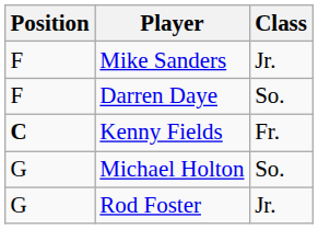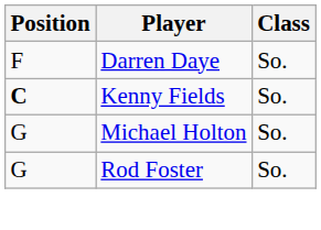 <table class="wikitable">
 <tr>
 <th>Position</th>
 <th>Player</th>
 <th>Class</th>
-</tr>
-<tr>
-<td>F</td>
-<td><a href='#'>Mike Sanders</a></td>
-<td>Jr.</td>
 </tr>
 <tr>
 <td>F</td>
 <td><a href='#'>Darren Daye</a></td>
 <td>So.</td>
 </tr>
 <tr>
 <td><strong>C</strong></td>
 <td><a href='#'>Kenny Fields</a></td>
-<td>Fr.</td>
+<td>So.</td>
 </tr>
 <tr>
 <td>G</td>
 <td><a href='#'>Michael Holton</a></td>
 <td>So.</td>
 </tr>
 <tr>
 <td>G</td>
 <td><a href='#'>Rod Foster</a></td>
-<td>Jr.</td>
+<td>So.</td>
 </tr>
 </table>
